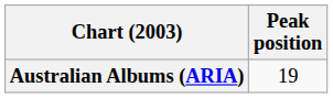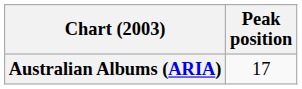 <table class="wikitable plainrowheaders">
 <tr>
 <th scope="col">Chart (2003)</th>
 <th scope="col">Peak<br>position</th>
 </tr>
 <tr>
 <th scope="row">Australian Albums (<a href='#'>ARIA</a>)</th>
-<td style="text-align:center;">19</td>
+<td style="text-align:center;">17</td>
 </tr>
 </table>
